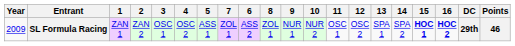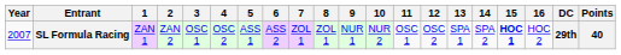 <table class="wikitable" style="text-align:center; font-size:85%">
 <tr>
 <th>Year</th>
 <th>Entrant</th>
 <th>1</th>
 <th>2</th>
 <th>3</th>
 <th>4</th>
 <th>5</th>
+<th>6</th>
 <th>7</th>
-<th>6</th>
 <th>8</th>
 <th>9</th>
 <th>10</th>
 <th>11</th>
 <th>12</th>
 <th>13</th>
 <th>14</th>
 <th>15</th>
 <th>16</th>
 <th>DC</th>
 <th>Points</th>
 </tr>
 <tr>
-<td><a href='#'>2009</a></td>
+<td><a href='#'>2007</a></td>
 <th nowrap>SL Formula Racing</th>
 <td style="background:#efcfff;"><a href='#'>ZAN<br>1</a><br></td>
 <td style="background:#dfffdf;"><a href='#'>ZAN<br>2</a><br></td>
 <td style="background:#dfffdf;"><a href='#'>OSC<br>1</a><br></td>
 <td style="background:#dfffdf;"><a href='#'>OSC<br>2</a><br></td>
 <td style="background:#dfffdf;"><a href='#'>ASS<br>1</a><br></td>
+<td style="background:#efcfff;"><a href='#'>ASS<br>2</a><br></td>
 <td style="background:#efcfff;"><a href='#'>ZOL<br>1</a><br></td>
-<td style="background:#efcfff;"><a href='#'>ASS<br>2</a><br></td>
 <td style="background:#dfffdf;"><a href='#'>ZOL<br>1</a><br></td>
 <td style="background:#dfffdf;"><a href='#'>NUR<br>1</a><br></td>
 <td style="background:#dfffdf;"><a href='#'>NUR<br>2</a><br></td>
 <td style="background:#;"><a href='#'>OSC<br>1</a><br></td>
 <td style="background:#;"><a href='#'>OSC<br>2</a><br></td>
 <td style="background:#;"><a href='#'>SPA<br>1</a><br></td>
 <td style="background:#;"><a href='#'>SPA<br>2</a><br></td>
 <td style="background:#;"><strong><a href='#'>HOC<br>1</a><br></strong></td>
-<td style="background:#;"><strong><a href='#'>HOC<br>2</a><br></strong></td>
+<td style="background:#;"><a href='#'>HOC<br>2</a><br></td>
 <th>29th</th>
-<th>46</th>
+<th>40</th>
 </tr>
 </table>
